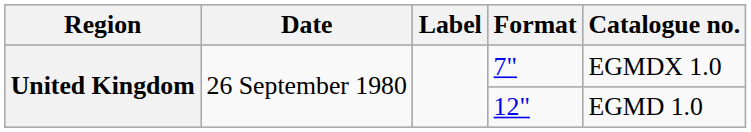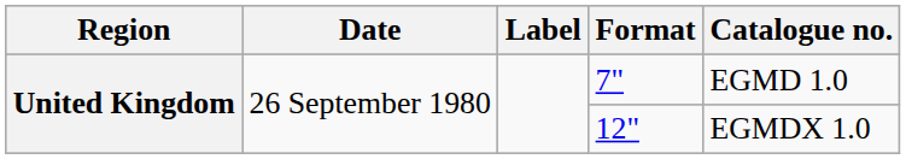 <table class="wikitable plainrowheaders">
 <tr>
 <th scope="col">Region</th>
 <th scope="col">Date</th>
 <th scope="col">Label</th>
 <th scope="col">Format</th>
 <th scope="col">Catalogue no.</th>
 </tr>
 <tr>
 <th scope="row" rowspan="2">United Kingdom</th>
 <td rowspan="2">26 September 1980</td>
 <td rowspan="2"></td>
 <td><a href='#'>7"</a></td>
-<td>EGMDX 1.0</td>
+<td>EGMD 1.0</td>
 </tr>
 <tr>
 <td><a href='#'>12"</a></td>
-<td>EGMD 1.0</td>
+<td>EGMDX 1.0</td>
 </tr>
 </table>
